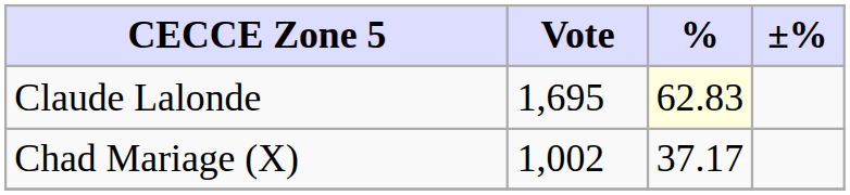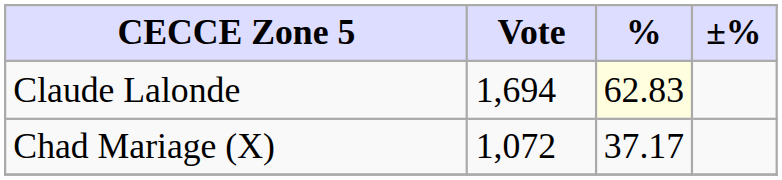 <table class="wikitable">
 <tr>
 <th style="background:#DDDDFF" width="200px">CECCE Zone 5</th>
 <th style="background:#DDDDFF" width="50px">Vote</th>
 <th style="background:#DDDDFF" width="30px">%</th>
 <th style="background:#DDDDFF" width="30px">±%</th>
 </tr>
 <tr>
 <td>Claude Lalonde</td>
-<td>1,695</td>
+<td>1,694</td>
 <td style="background: lightyellow;">62.83</td>
 <td></td>
 </tr>
 <tr>
 <td>Chad Mariage (X)</td>
-<td>1,002</td>
+<td>1,072</td>
 <td>37.17</td>
 <td></td>
 </tr>
 <tr>
 </tr>
 </table>
